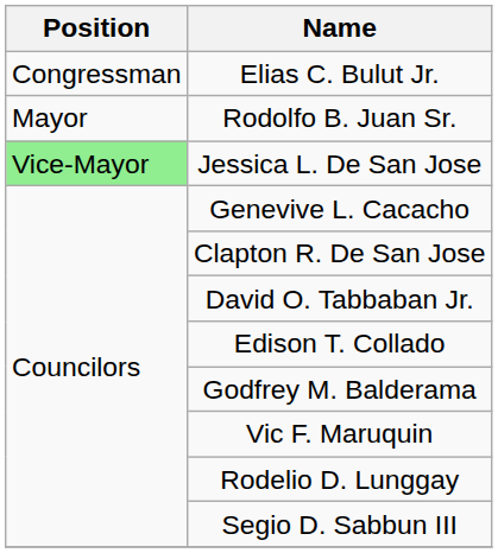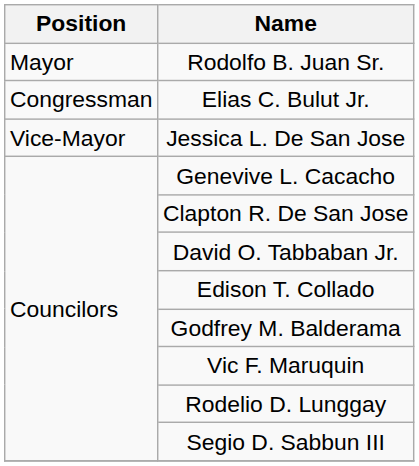 <table class="wikitable" style="line-height:1.20em; font-size:100%;">
 <tr>
 <th>Position</th>
 <th>Name</th>
 </tr>
 <tr>
+<td>Mayor</td>
+<td style="text-align:center;">Rodolfo B. Juan Sr.</td>
+</tr>
+<tr>
 <td>Congressman</td>
 <td style="text-align:center;">Elias C. Bulut Jr.</td>
 </tr>
 <tr>
-<td>Mayor</td>
-<td style="text-align:center;">Rodolfo B. Juan Sr.</td>
-</tr>
-<tr>
-<td style="background: lightgreen;">Vice-Mayor</td>
+<td>Vice-Mayor</td>
 <td style="text-align:center;">Jessica L. De San Jose</td>
 </tr>
 <tr>
 <td rowspan=8>Councilors</td>
 <td style="text-align:center;">Genevive L. Cacacho</td>
 </tr>
 <tr>
 <td style="text-align:center;">Clapton R. De San Jose</td>
 </tr>
 <tr>
 <td style="text-align:center;">David O. Tabbaban Jr.</td>
 </tr>
 <tr>
 <td style="text-align:center;">Edison T. Collado</td>
 </tr>
 <tr>
 <td style="text-align:center;">Godfrey M. Balderama</td>
 </tr>
 <tr>
 <td style="text-align:center;">Vic F. Maruquin</td>
 </tr>
 <tr>
 <td style="text-align:center;">Rodelio D. Lunggay</td>
 </tr>
 <tr>
 <td style="text-align:center;">Segio D. Sabbun III</td>
 </tr>
 <tr>
 </tr>
 </table>
